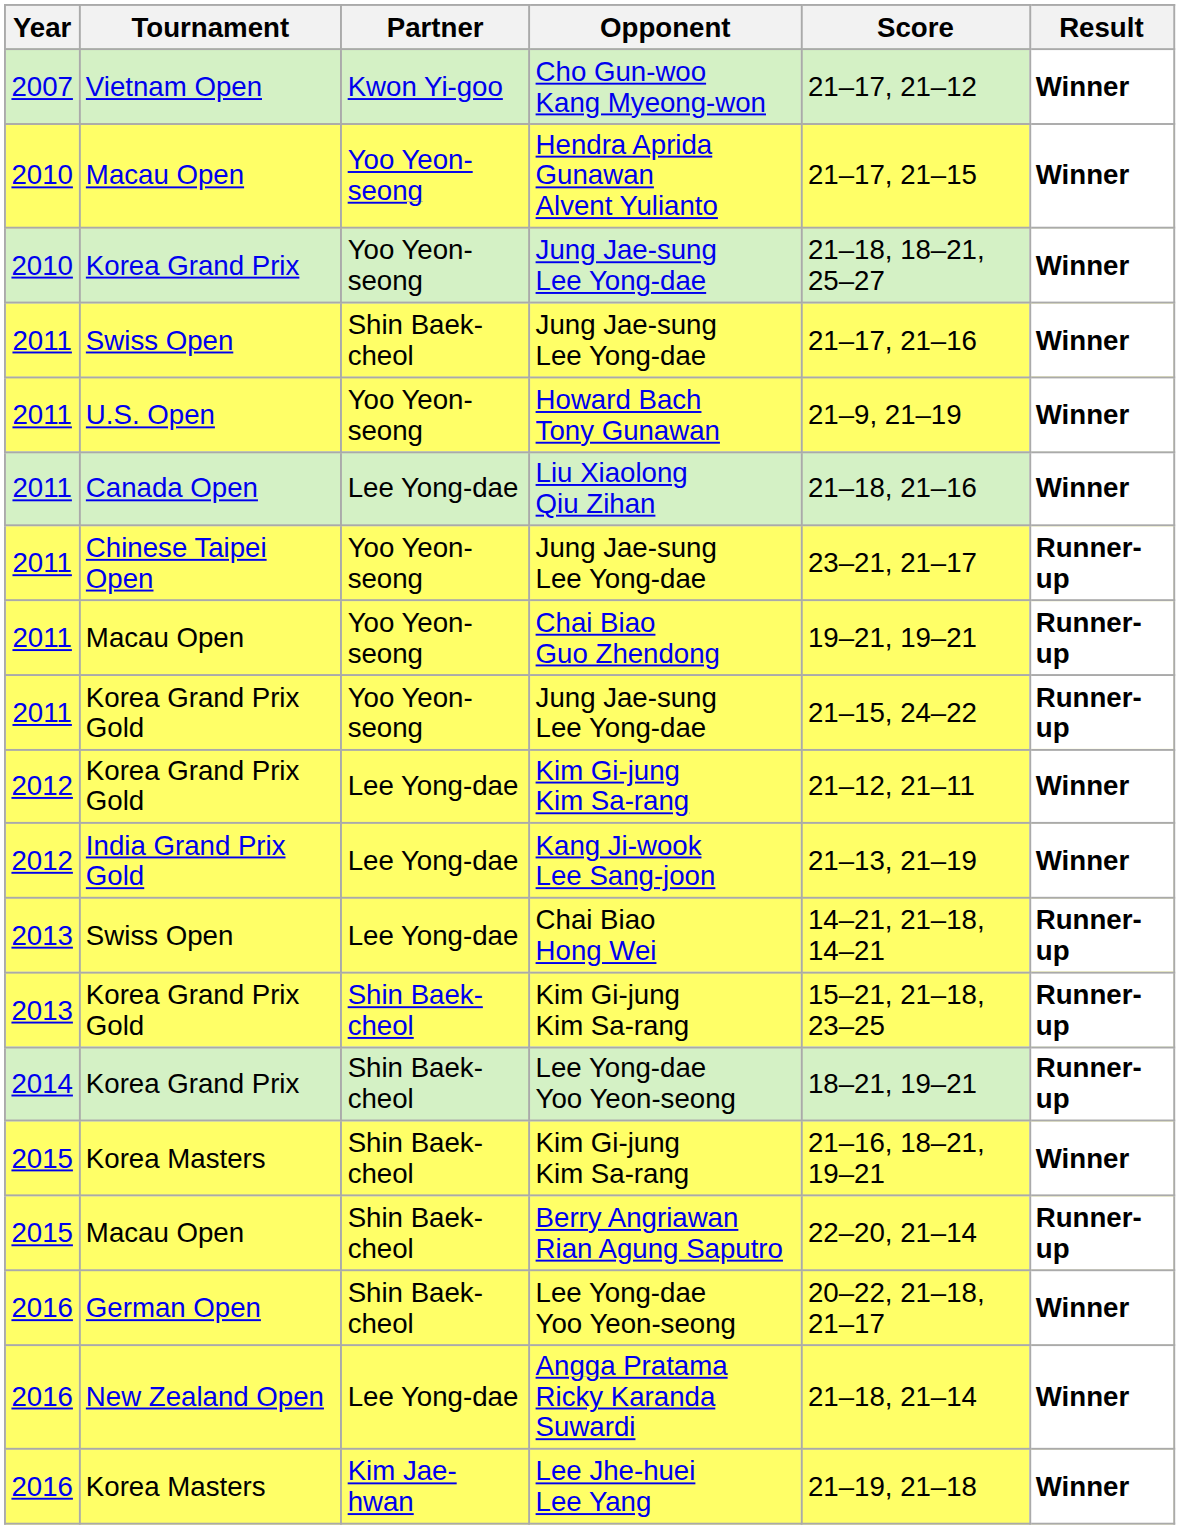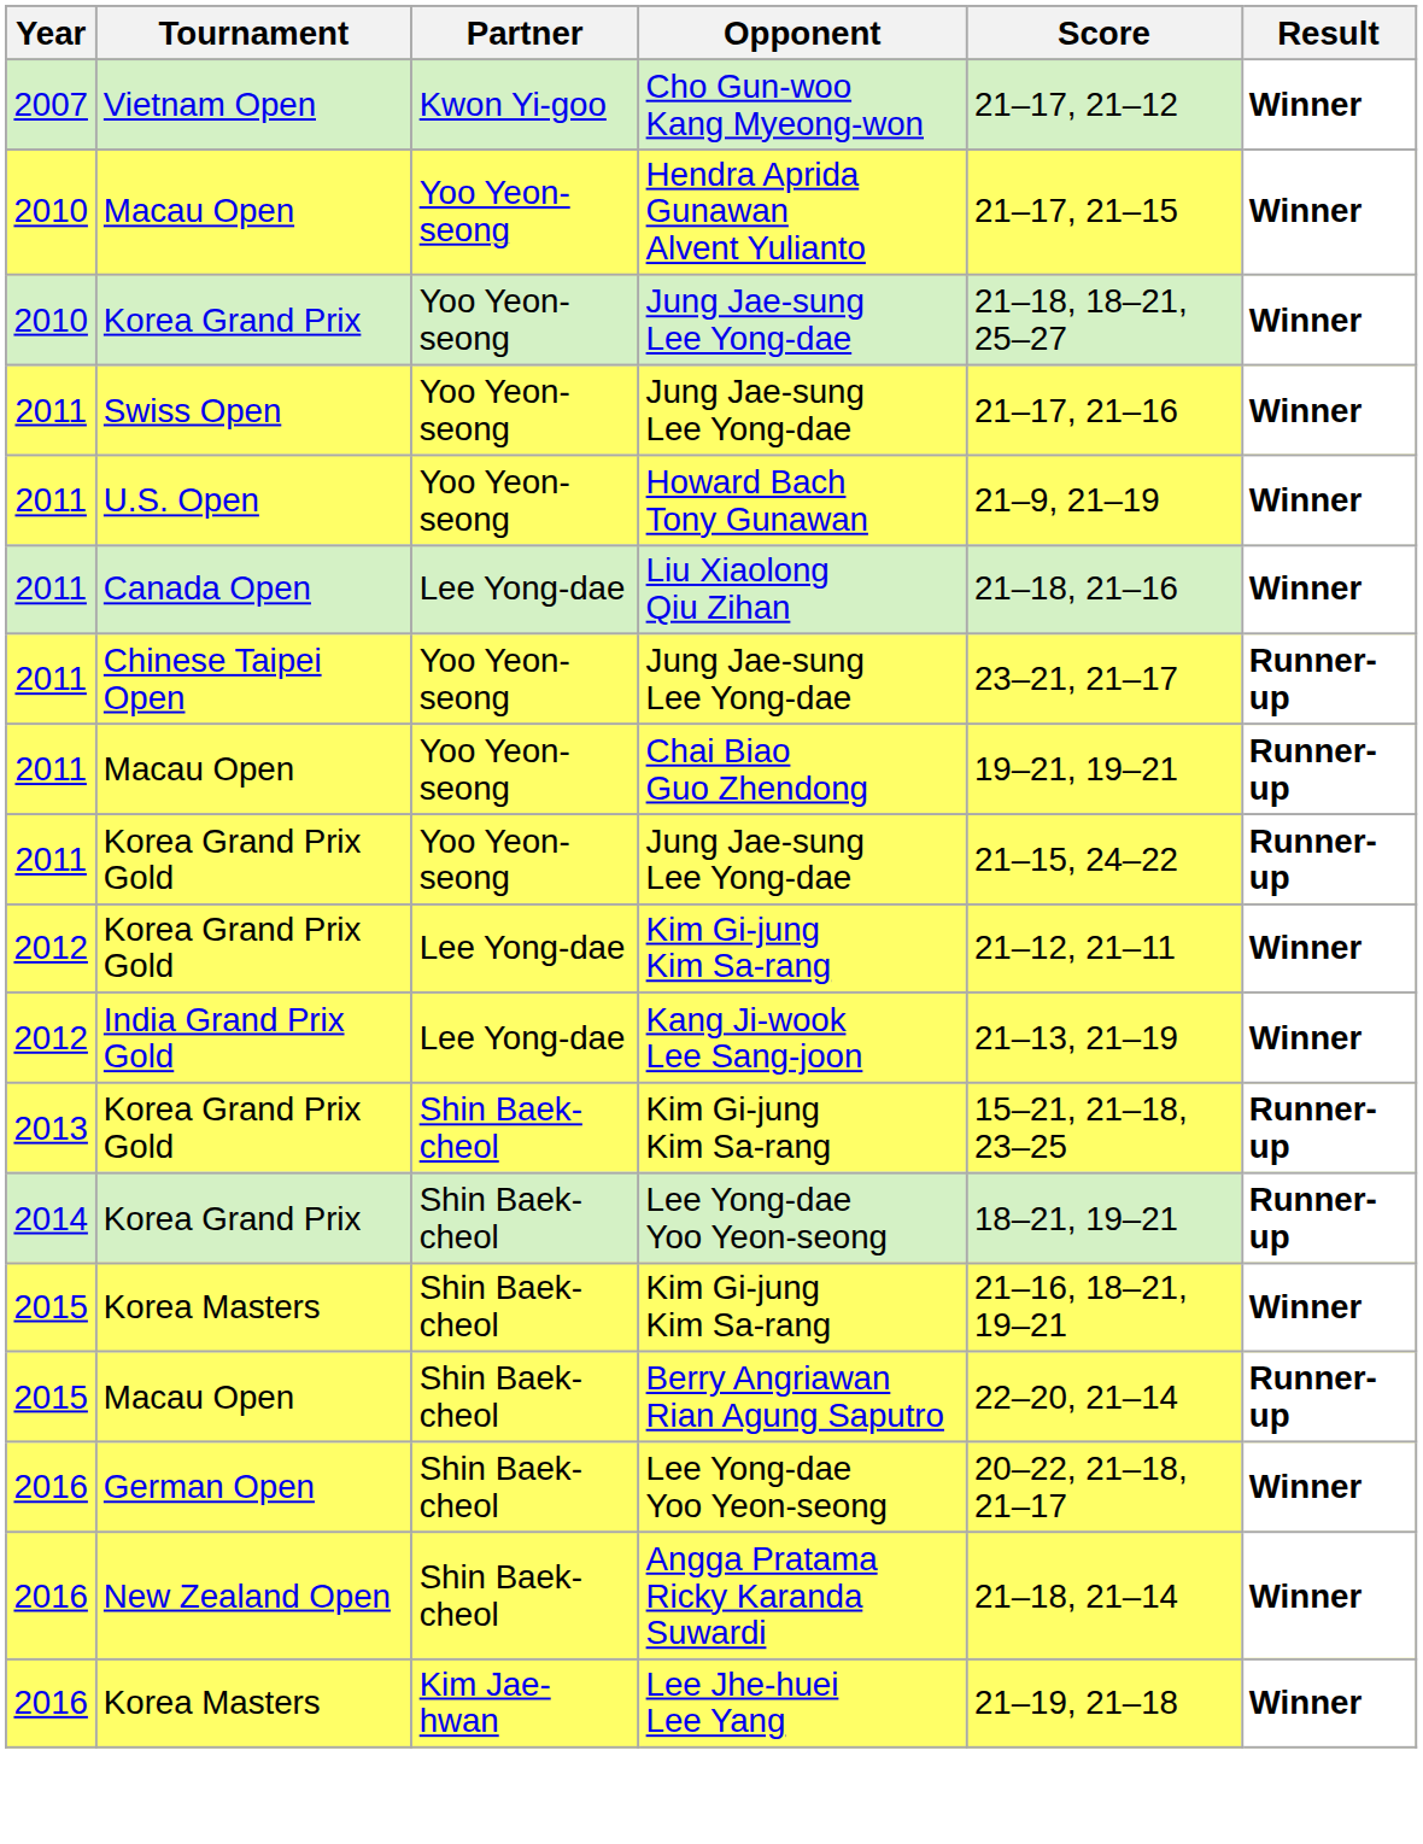 <table class="sortable wikitable" style="font-size: 90%;">
 <tr>
 <th>Year</th>
 <th>Tournament</th>
 <th>Partner</th>
 <th>Opponent</th>
 <th>Score</th>
 <th>Result</th>
 </tr>
 <tr style="background:#D4F1C5">
 <td align="center"><a href='#'>2007</a></td>
 <td align="left"><a href='#'>Vietnam Open</a></td>
 <td align="left"> <a href='#'>Kwon Yi-goo</a></td>
 <td align="left"> <a href='#'>Cho Gun-woo</a> <br>  <a href='#'>Kang Myeong-won</a></td>
 <td align="left">21–17, 21–12</td>
 <td style="text-align:left; background:white"> <strong>Winner</strong></td>
 </tr>
 <tr style="background:#FFFF67">
 <td align="center"><a href='#'>2010</a></td>
 <td align="left"><a href='#'>Macau Open</a></td>
 <td align="left"> <a href='#'>Yoo Yeon-seong</a></td>
 <td align="left"> <a href='#'>Hendra Aprida Gunawan</a> <br>  <a href='#'>Alvent Yulianto</a></td>
 <td align="left">21–17, 21–15</td>
 <td style="text-align:left; background:white"> <strong>Winner</strong></td>
 </tr>
 <tr style="background:#D4F1C5">
 <td align="center"><a href='#'>2010</a></td>
 <td align="left"><a href='#'>Korea Grand Prix</a></td>
 <td align="left"> Yoo Yeon-seong</td>
 <td align="left"> <a href='#'>Jung Jae-sung</a> <br>  <a href='#'>Lee Yong-dae</a></td>
 <td align="left">21–18, 18–21, 25–27</td>
 <td style="text-align:left; background:white"> <strong>Winner</strong></td>
 </tr>
 <tr style="background:#FFFF67">
 <td align="center"><a href='#'>2011</a></td>
 <td align="left"><a href='#'>Swiss Open</a></td>
-<td align="left"> Shin Baek-cheol</td>
+<td align="left"> Yoo Yeon-seong</td>
 <td align="left"> Jung Jae-sung <br>  Lee Yong-dae</td>
 <td align="left">21–17, 21–16</td>
 <td style="text-align:left; background:white"> <strong>Winner</strong></td>
 </tr>
 <tr style="background:#FFFF67">
 <td align="center"><a href='#'>2011</a></td>
 <td align="left"><a href='#'>U.S. Open</a></td>
 <td align="left"> Yoo Yeon-seong</td>
 <td align="left"> <a href='#'>Howard Bach</a> <br>  <a href='#'>Tony Gunawan</a></td>
 <td align="left">21–9, 21–19</td>
 <td style="text-align:left; background:white"> <strong>Winner</strong></td>
 </tr>
 <tr style="background:#D4F1C5">
 <td align="center"><a href='#'>2011</a></td>
 <td align="left"><a href='#'>Canada Open</a></td>
 <td align="left"> Lee Yong-dae</td>
 <td align="left"> <a href='#'>Liu Xiaolong</a> <br>  <a href='#'>Qiu Zihan</a></td>
 <td align="left">21–18, 21–16</td>
 <td style="text-align:left; background:white"> <strong>Winner</strong></td>
 </tr>
 <tr style="background:#FFFF67">
 <td align="center"><a href='#'>2011</a></td>
 <td align="left"><a href='#'>Chinese Taipei Open</a></td>
 <td align="left"> Yoo Yeon-seong</td>
 <td align="left"> Jung Jae-sung <br>  Lee Yong-dae</td>
 <td align="left">23–21, 21–17</td>
 <td style="text-align:left; background:white"> <strong>Runner-up</strong></td>
 </tr>
 <tr style="background:#FFFF67">
 <td align="center"><a href='#'>2011</a></td>
 <td align="left">Macau Open</td>
 <td align="left"> Yoo Yeon-seong</td>
 <td align="left"> <a href='#'>Chai Biao</a> <br>  <a href='#'>Guo Zhendong</a></td>
 <td align="left">19–21, 19–21</td>
 <td style="text-align:left; background:white"> <strong>Runner-up</strong></td>
 </tr>
 <tr style="background:#FFFF67">
 <td align="center"><a href='#'>2011</a></td>
 <td align="left">Korea Grand Prix Gold</td>
 <td align="left"> Yoo Yeon-seong</td>
 <td align="left"> Jung Jae-sung <br>  Lee Yong-dae</td>
 <td align="left">21–15, 24–22</td>
 <td style="text-align:left; background:white"> <strong>Runner-up</strong></td>
 </tr>
 <tr style="background:#FFFF67">
 <td align="center"><a href='#'>2012</a></td>
 <td align="left">Korea Grand Prix Gold</td>
 <td align="left"> Lee Yong-dae</td>
 <td align="left"> <a href='#'>Kim Gi-jung</a> <br>  <a href='#'>Kim Sa-rang</a></td>
 <td align="left">21–12, 21–11</td>
 <td style="text-align:left; background:white"> <strong>Winner</strong></td>
 </tr>
 <tr style="background:#FFFF67">
 <td align="center"><a href='#'>2012</a></td>
 <td align="left"><a href='#'>India Grand Prix Gold</a></td>
 <td align="left"> Lee Yong-dae</td>
 <td align="left"> <a href='#'>Kang Ji-wook</a> <br>  <a href='#'>Lee Sang-joon</a></td>
 <td align="left">21–13, 21–19</td>
 <td style="text-align:left; background:white"> <strong>Winner</strong></td>
 </tr>
 <tr style="background:#FFFF67">
 <td align="center"><a href='#'>2013</a></td>
-<td align="left">Swiss Open</td>
-<td align="left"> Lee Yong-dae</td>
-<td align="left"> Chai Biao <br>  <a href='#'>Hong Wei</a></td>
-<td align="left">14–21, 21–18, 14–21</td>
-<td style="text-align:left; background:white"> <strong>Runner-up</strong></td>
-</tr>
-<tr style="background:#FFFF67">
-<td align="center"><a href='#'>2013</a></td>
 <td align="left">Korea Grand Prix Gold</td>
 <td align="left"> <a href='#'>Shin Baek-cheol</a></td>
 <td align="left"> Kim Gi-jung <br>  Kim Sa-rang</td>
 <td align="left">15–21, 21–18, 23–25</td>
 <td style="text-align:left; background:white"> <strong>Runner-up</strong></td>
 </tr>
 <tr style="background:#D4F1C5">
 <td align="center"><a href='#'>2014</a></td>
 <td align="left">Korea Grand Prix</td>
 <td align="left"> Shin Baek-cheol</td>
 <td align="left"> Lee Yong-dae <br>  Yoo Yeon-seong</td>
 <td align="left">18–21, 19–21</td>
 <td style="text-align:left; background:white"> <strong>Runner-up</strong></td>
 </tr>
 <tr style="background:#FFFF67">
 <td align="center"><a href='#'>2015</a></td>
 <td align="left">Korea Masters</td>
 <td align="left"> Shin Baek-cheol</td>
 <td align="left"> Kim Gi-jung <br>  Kim Sa-rang</td>
 <td align="left">21–16, 18–21, 19–21</td>
 <td style="text-align:left; background:white"> <strong>Winner</strong></td>
 </tr>
 <tr style="background:#FFFF67">
 <td align="center"><a href='#'>2015</a></td>
 <td align="left">Macau Open</td>
 <td align="left"> Shin Baek-cheol</td>
 <td align="left"> <a href='#'>Berry Angriawan</a> <br>  <a href='#'>Rian Agung Saputro</a></td>
 <td align="left">22–20, 21–14</td>
 <td style="text-align:left; background:white"> <strong>Runner-up</strong></td>
 </tr>
 <tr style="background:#FFFF67">
 <td align="center"><a href='#'>2016</a></td>
 <td align="left"><a href='#'>German Open</a></td>
 <td align="left"> Shin Baek-cheol</td>
 <td align="left"> Lee Yong-dae <br>  Yoo Yeon-seong</td>
 <td align="left">20–22, 21–18, 21–17</td>
 <td style="text-align:left; background:white"> <strong>Winner</strong></td>
 </tr>
 <tr style="background:#FFFF67">
 <td align="center"><a href='#'>2016</a></td>
 <td align="left"><a href='#'>New Zealand Open</a></td>
-<td align="left"> Lee Yong-dae</td>
+<td align="left"> Shin Baek-cheol</td>
 <td align="left"> <a href='#'>Angga Pratama</a> <br>  <a href='#'>Ricky Karanda Suwardi</a></td>
 <td align="left">21–18, 21–14</td>
 <td style="text-align:left; background:white"> <strong>Winner</strong></td>
 </tr>
 <tr style="background:#FFFF67">
 <td align="center"><a href='#'>2016</a></td>
 <td align="left">Korea Masters</td>
 <td align="left"> <a href='#'>Kim Jae-hwan</a></td>
 <td align="left"> <a href='#'>Lee Jhe-huei</a> <br>  <a href='#'>Lee Yang</a></td>
 <td align="left">21–19, 21–18</td>
 <td style="text-align:left; background:white"> <strong>Winner</strong></td>
 </tr>
 </table>
